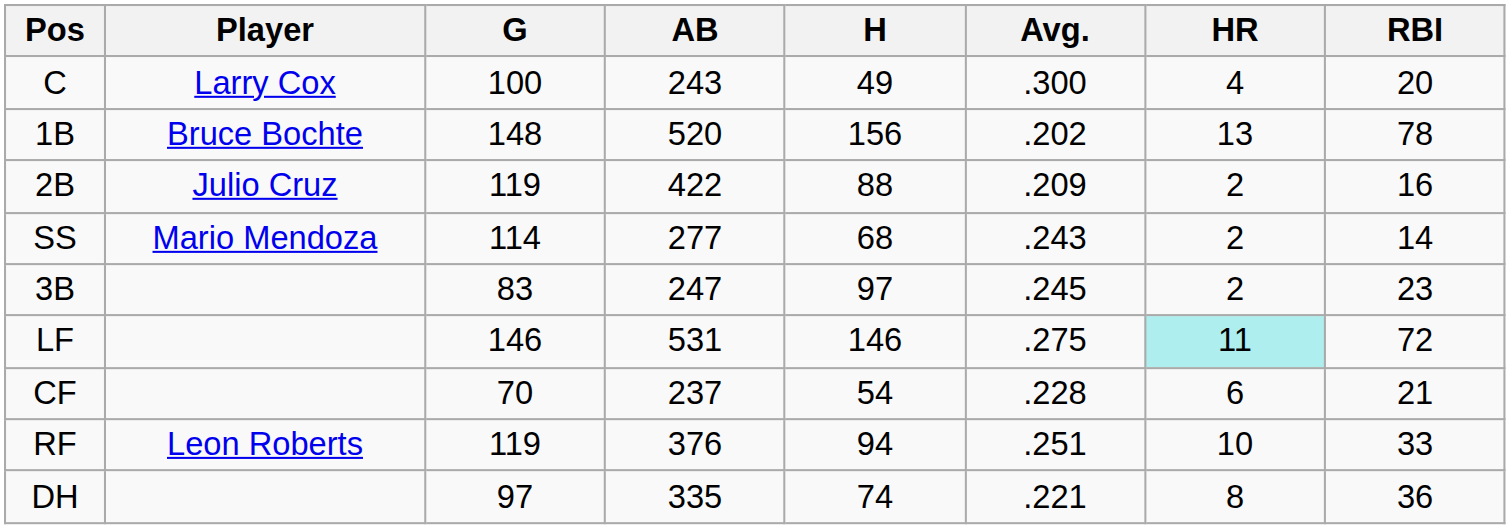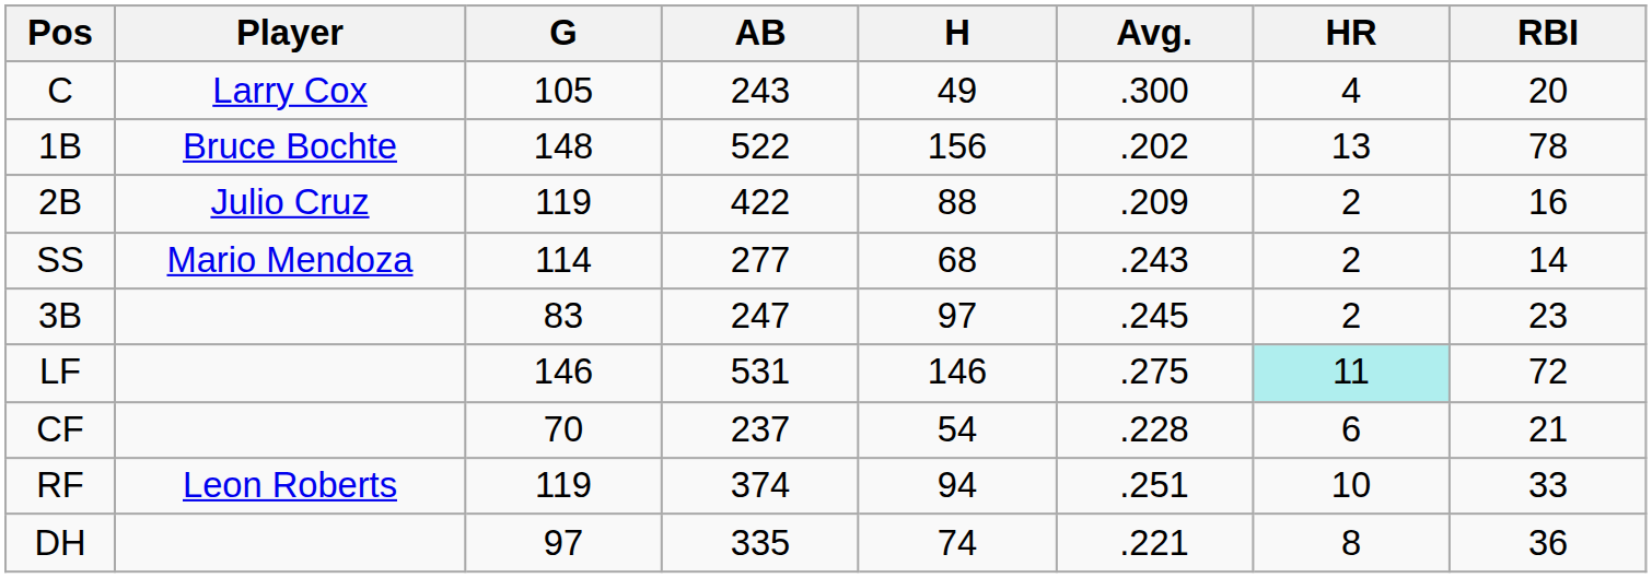 <table class="wikitable sortable">
 <tr>
 <th bgcolor="#DDDDFF" width="5%">Pos</th>
 <th bgcolor="#DDDDFF" width="16%">Player</th>
 <th bgcolor="#DDDDFF" width="9%">G</th>
 <th bgcolor="#DDDDFF" width="9%">AB</th>
 <th bgcolor="#DDDDFF" width="9%">H</th>
 <th bgcolor="#DDDDFF" width="9%">Avg.</th>
 <th bgcolor="#DDDDFF" width="9%">HR</th>
 <th bgcolor="#DDDDFF" width="9%">RBI</th>
 </tr>
 <tr align="center">
 <td>C</td>
 <td><a href='#'>Larry Cox</a></td>
-<td>100</td>
+<td>105</td>
 <td>243</td>
 <td>49</td>
 <td>.300</td>
 <td>4</td>
 <td>20</td>
 </tr>
 <tr align=center>
 <td>1B</td>
 <td><a href='#'>Bruce Bochte</a></td>
 <td>148</td>
-<td>520</td>
+<td>522</td>
 <td>156</td>
 <td>.202</td>
 <td>13</td>
 <td>78</td>
 </tr>
 <tr align=center>
 <td>2B</td>
 <td><a href='#'>Julio Cruz</a></td>
 <td>119</td>
 <td>422</td>
 <td>88</td>
 <td>.209</td>
 <td>2</td>
 <td>16</td>
 </tr>
 <tr align=center>
 <td>SS</td>
 <td><a href='#'>Mario Mendoza</a></td>
 <td>114</td>
 <td>277</td>
 <td>68</td>
 <td>.243</td>
 <td>2</td>
 <td>14</td>
 </tr>
 <tr align=center>
 <td>3B</td>
 <td></td>
 <td>83</td>
 <td>247</td>
 <td>97</td>
 <td>.245</td>
 <td>2</td>
 <td>23</td>
 </tr>
 <tr align="center">
 <td>LF</td>
 <td></td>
 <td>146</td>
 <td>531</td>
 <td>146</td>
 <td>.275</td>
 <td style="background: paleturquoise;">11</td>
 <td>72</td>
 </tr>
 <tr align="center">
 <td>CF</td>
 <td></td>
 <td>70</td>
 <td>237</td>
 <td>54</td>
 <td>.228</td>
 <td>6</td>
 <td>21</td>
 </tr>
 <tr align="center">
 <td>RF</td>
 <td><a href='#'>Leon Roberts</a></td>
 <td>119</td>
-<td>376</td>
+<td>374</td>
 <td>94</td>
 <td>.251</td>
 <td>10</td>
 <td>33</td>
 </tr>
 <tr align=center>
 <td>DH</td>
 <td></td>
 <td>97</td>
 <td>335</td>
 <td>74</td>
 <td>.221</td>
 <td>8</td>
 <td>36</td>
 </tr>
 </table>
